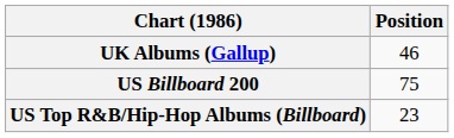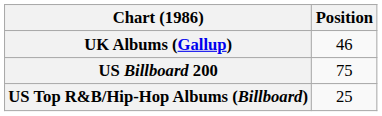 <table class="wikitable sortable plainrowheaders" style="text-align:center">
 <tr>
 <th scope="col">Chart (1986)</th>
 <th scope="col">Position</th>
 </tr>
 <tr>
 <th scope="row">UK Albums (<a href='#'>Gallup</a>)</th>
 <td>46</td>
 </tr>
 <tr>
 <th scope="row">US <em>Billboard</em> 200</th>
 <td>75</td>
 </tr>
 <tr>
 <th scope="row">US Top R&B/Hip-Hop Albums (<em>Billboard</em>)</th>
-<td>23</td>
+<td>25</td>
 </tr>
 </table>
